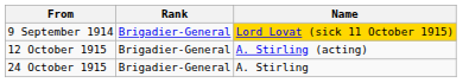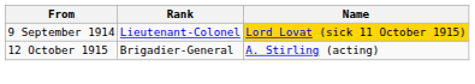 <table class="wikitable">
 <tr>
 <th>From</th>
 <th>Rank</th>
 <th>Name</th>
 </tr>
 <tr>
 <td>9 September 1914</td>
-<td><a href='#'>Brigadier-General</a></td>
+<td><a href='#'>Lieutenant-Colonel</a></td>
 <td style="background: gold;"><a href='#'>Lord Lovat</a> (sick 11 October 1915)</td>
 </tr>
 <tr>
 <td>12 October 1915</td>
 <td>Brigadier-General</td>
 <td><a href='#'>A. Stirling</a> (acting)</td>
 </tr>
-<tr>
-<td>24 October 1915</td>
-<td>Brigadier-General</td>
-<td>A. Stirling</td>
-</tr>
 </table>
